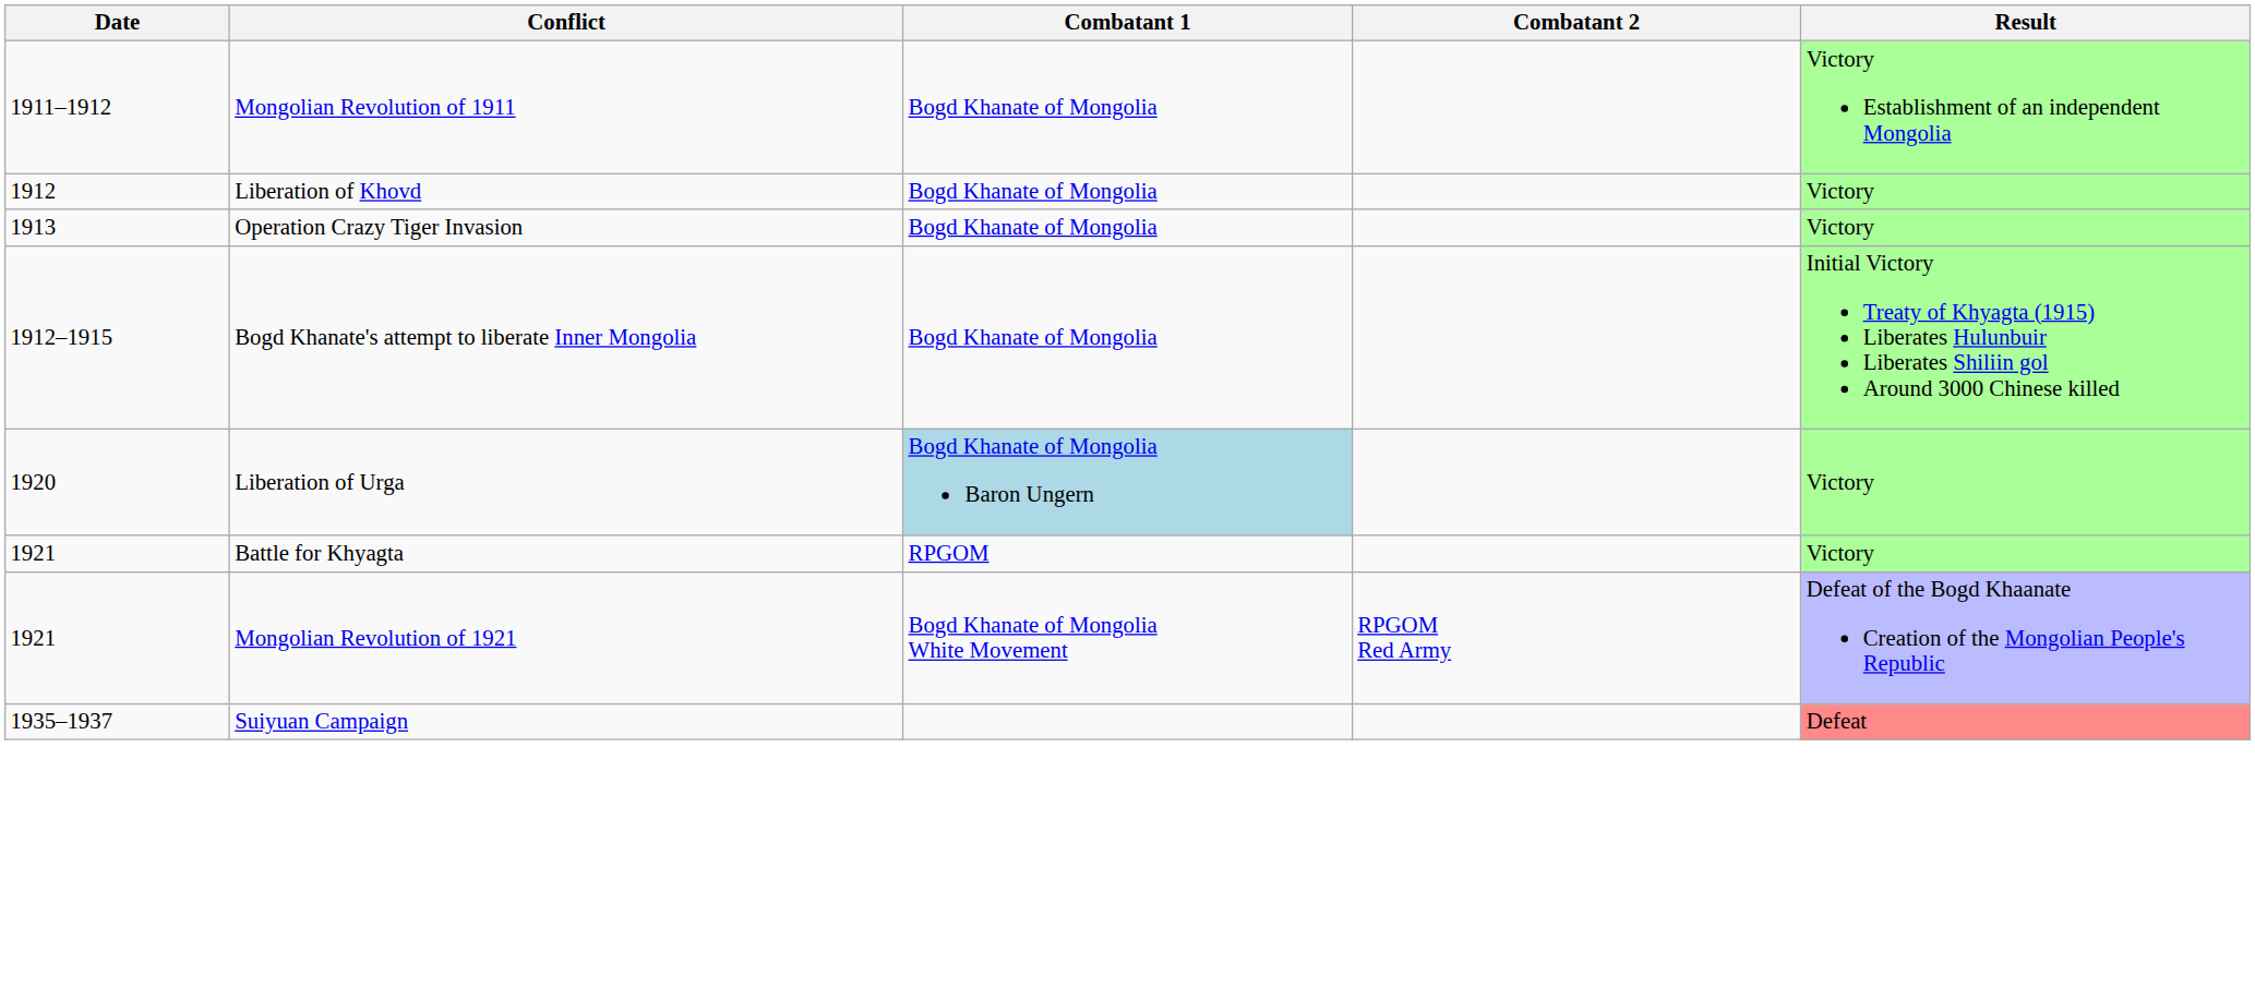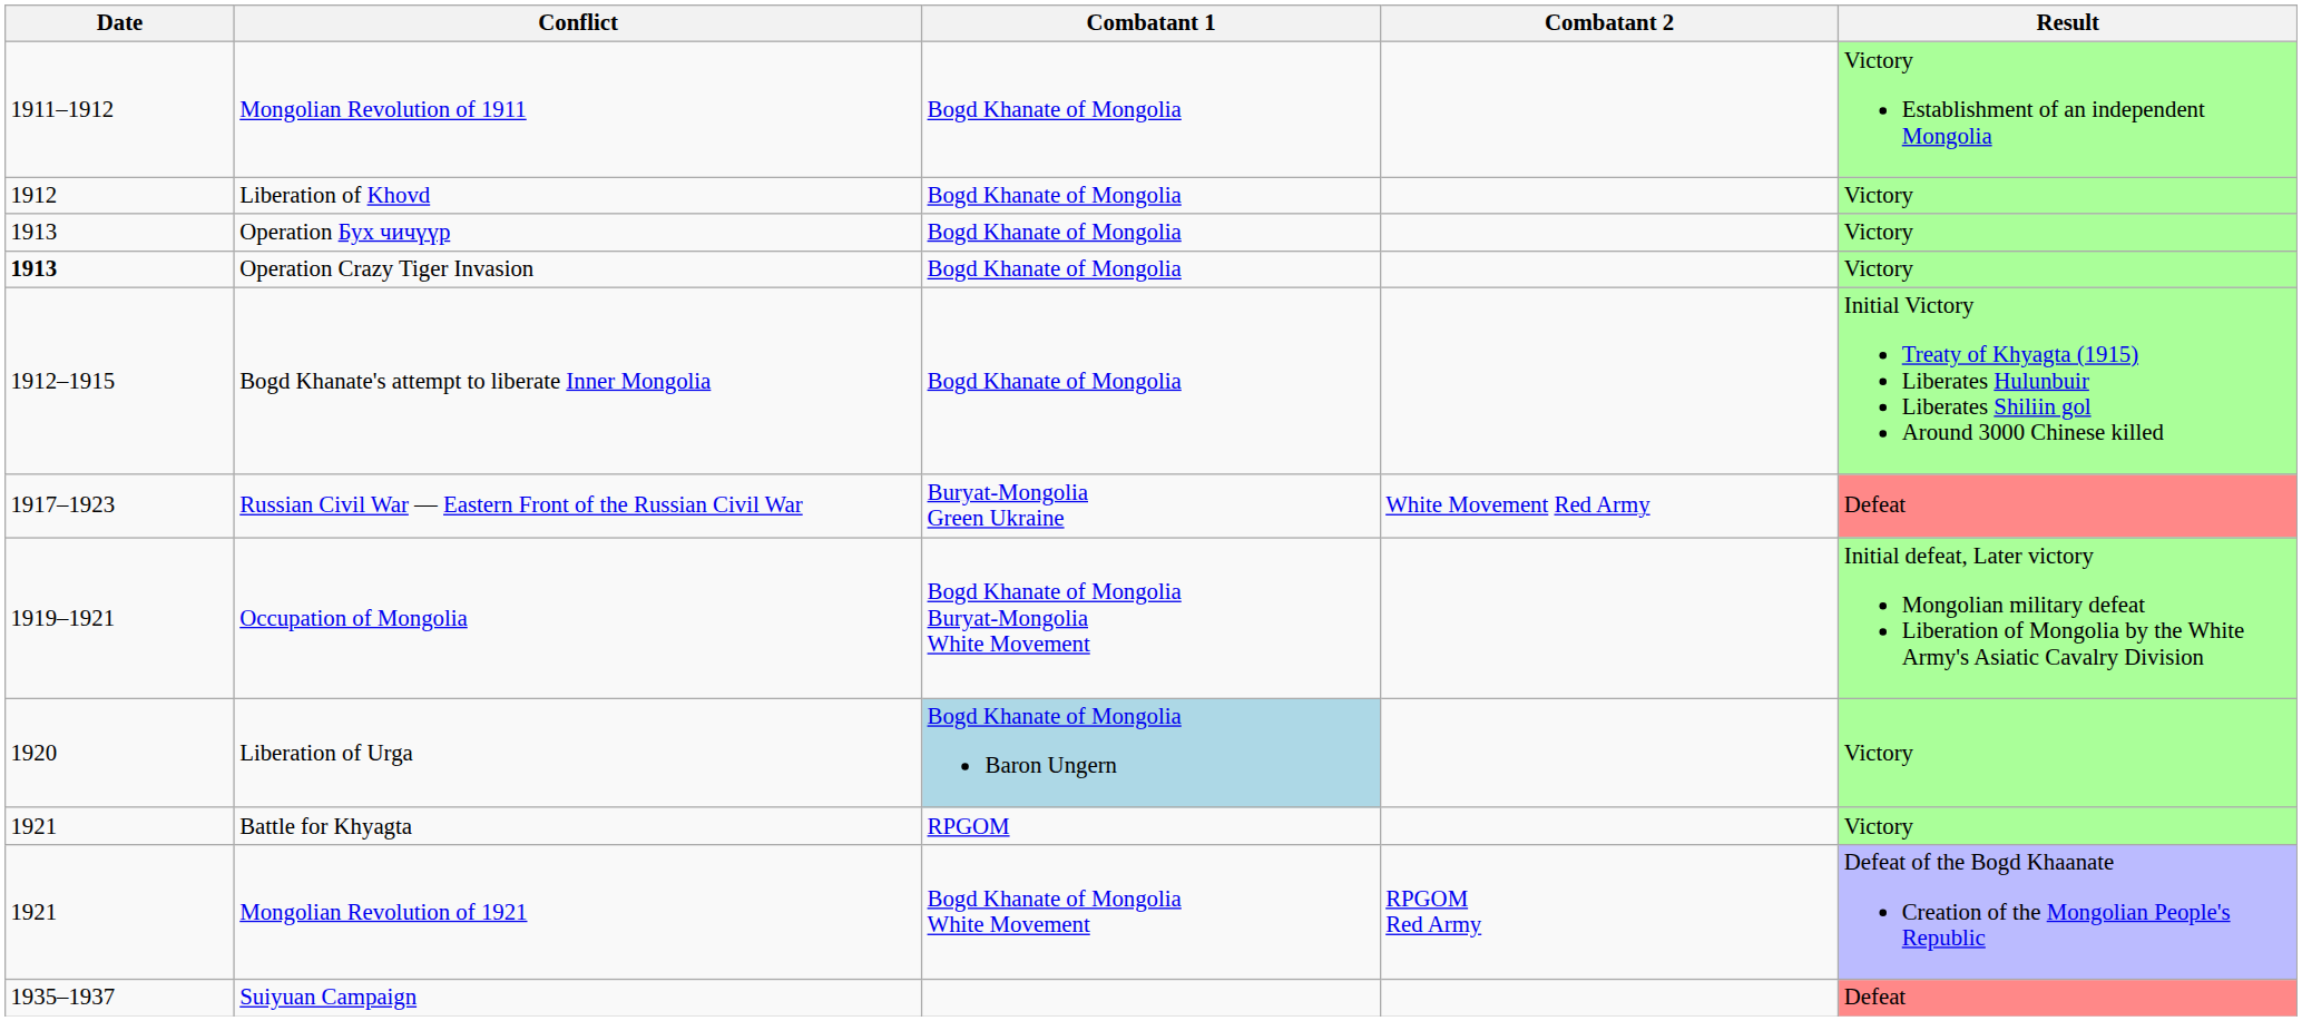 <table class="wikitable" width="100%">
 <tr>
 <th width="10%">Date</th>
 <th width="30%">Conflict</th>
 <th width="20%">Combatant 1</th>
 <th width="20%">Combatant 2</th>
 <th width="20%">Result</th>
 </tr>
 <tr>
 <td>1911–1912</td>
 <td><a href='#'>Mongolian Revolution of 1911</a></td>
 <td> <a href='#'>Bogd Khanate of Mongolia</a></td>
 <td></td>
 <td style="background:#AF9">Victory<br><ul><li>Establishment of an independent <a href='#'>Mongolia</a></li></ul></td>
 </tr>
 <tr>
 <td>1912</td>
 <td>Liberation of <a href='#'>Khovd</a></td>
 <td> <a href='#'>Bogd Khanate of Mongolia</a></td>
 <td></td>
 <td style="background:#AF9">Victory</td>
 </tr>
 <tr>
 <td>1913</td>
+<td>Operation <a href='#'>Бух чичүүр</a></td>
+<td> <a href='#'>Bogd Khanate of Mongolia</a></td>
+<td></td>
+<td style="background:#AF9">Victory</td>
+</tr>
+<tr>
+<td><strong>1913</strong></td>
 <td>Operation Crazy Tiger Invasion</td>
 <td> <a href='#'>Bogd Khanate of Mongolia</a></td>
 <td></td>
 <td style="background:#AF9">Victory</td>
 </tr>
 <tr>
 <td>1912–1915</td>
 <td>Bogd Khanate's attempt to liberate <a href='#'>Inner Mongolia</a></td>
 <td> <a href='#'>Bogd Khanate of Mongolia</a></td>
 <td></td>
 <td style="background:#AF9">Initial Victory<br><ul><li><a href='#'>Treaty of Khyagta (1915)</a></li><li>Liberates <a href='#'>Hulunbuir</a></li><li>Liberates <a href='#'>Shiliin gol</a></li><li>Around 3000 Chinese killed</li></ul></td>
+</tr>
+<tr>
+<td>1917–1923</td>
+<td><a href='#'>Russian Civil War</a> — <a href='#'>Eastern Front of the Russian Civil War</a></td>
+<td><a href='#'>Buryat-Mongolia</a><br><a href='#'>Green Ukraine</a></td>
+<td> <a href='#'>White Movement</a> <a href='#'>Red Army</a></td>
+<td style="background:#F88">Defeat</td>
+</tr>
+<tr>
+<td>1919–1921</td>
+<td><a href='#'>Occupation of Mongolia</a></td>
+<td> <a href='#'>Bogd Khanate of Mongolia</a><br><a href='#'>Buryat-Mongolia</a><br> <a href='#'>White Movement</a></td>
+<td></td>
+<td style="background:#AF9">Initial defeat, Later victory<br><ul><li>Mongolian military defeat</li><li>Liberation of Mongolia by the White Army's Asiatic Cavalry Division</li></ul></td>
 </tr>
 <tr>
 <td>1920</td>
 <td>Liberation of Urga</td>
 <td style="background: lightblue;"> <a href='#'>Bogd Khanate of Mongolia</a><br><ul><li>Baron Ungern</li></ul></td>
 <td></td>
 <td style="background:#AF9">Victory</td>
 </tr>
 <tr>
 <td>1921</td>
 <td>Battle for Khyagta</td>
 <td><a href='#'>RPGOM</a><br></td>
 <td></td>
 <td style="background:#AF9">Victory</td>
 </tr>
 <tr>
 <td>1921</td>
 <td><a href='#'>Mongolian Revolution of 1921</a></td>
 <td> <a href='#'>Bogd Khanate of Mongolia</a><br> <a href='#'>White Movement</a></td>
 <td> <a href='#'>RPGOM</a><br> <a href='#'>Red Army</a></td>
 <td style="background:#BBF">Defeat of the Bogd Khaanate<br><ul><li>Creation of the <a href='#'>Mongolian People's Republic</a></li></ul></td>
 </tr>
 <tr>
 <td>1935–1937</td>
 <td><a href='#'>Suiyuan Campaign</a></td>
 <td><strong></strong><br></td>
 <td></td>
 <td style="background:#F88">Defeat</td>
 </tr>
 </table>
